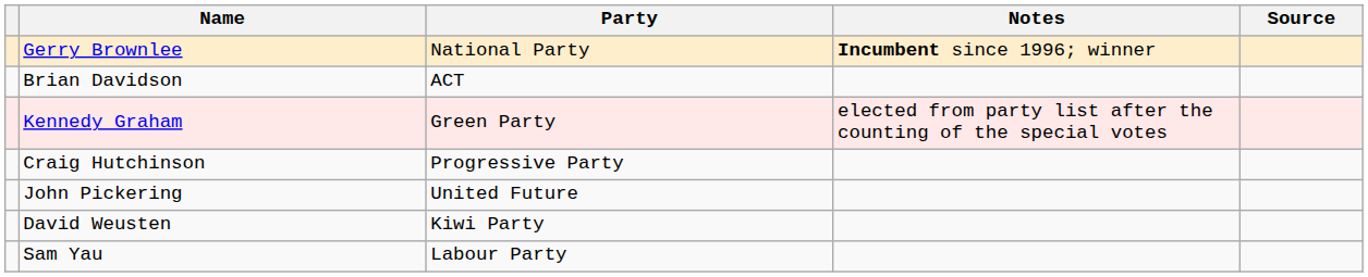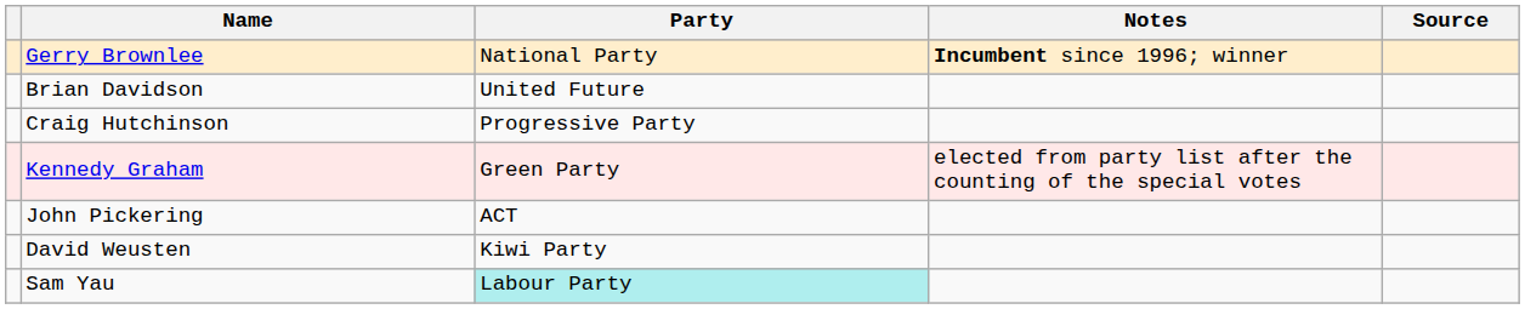 <table class="wikitable" width="70%" style="font-size:95%;">
 <tr>
 <th width=1%></th>
 <th width=30%>Name</th>
 <th width=30%>Party</th>
 <th width=30%>Notes</th>
 <th width=9%>Source</th>
 </tr>
 <tr ---- bgcolor=#FFEECC>
 <td bgcolor=></td>
 <td><a href='#'>Gerry Brownlee</a></td>
 <td>National Party</td>
 <td><strong>Incumbent</strong> since 1996; winner</td>
 <td></td>
 </tr>
 <tr -->
 <td bgcolor=></td>
 <td>Brian Davidson</td>
-<td>ACT</td>
+<td>United Future</td>
+<td></td>
+<td></td>
+</tr>
+<tr -->
+<td bgcolor=></td>
+<td>Craig Hutchinson</td>
+<td>Progressive Party</td>
 <td></td>
 <td></td>
 </tr>
 <tr -- bgcolor=#FFE8E8>
 <td bgcolor=></td>
 <td><a href='#'>Kennedy Graham</a></td>
 <td>Green Party</td>
 <td>elected from party list after the counting of the special votes</td>
 <td></td>
 </tr>
 <tr -->
 <td bgcolor=></td>
-<td>Craig Hutchinson</td>
-<td>Progressive Party</td>
-<td></td>
-<td></td>
-</tr>
-<tr -->
-<td bgcolor=></td>
 <td>John Pickering</td>
-<td>United Future</td>
+<td>ACT</td>
 <td></td>
 <td></td>
 </tr>
 <tr -->
 <td bgcolor=></td>
 <td>David Weusten</td>
 <td>Kiwi Party</td>
 <td></td>
 <td></td>
 </tr>
 <tr -->
 <td bgcolor=></td>
 <td>Sam Yau</td>
-<td>Labour Party</td>
+<td style="background: paleturquoise;">Labour Party</td>
 <td></td>
 <td></td>
 </tr>
 </table>
